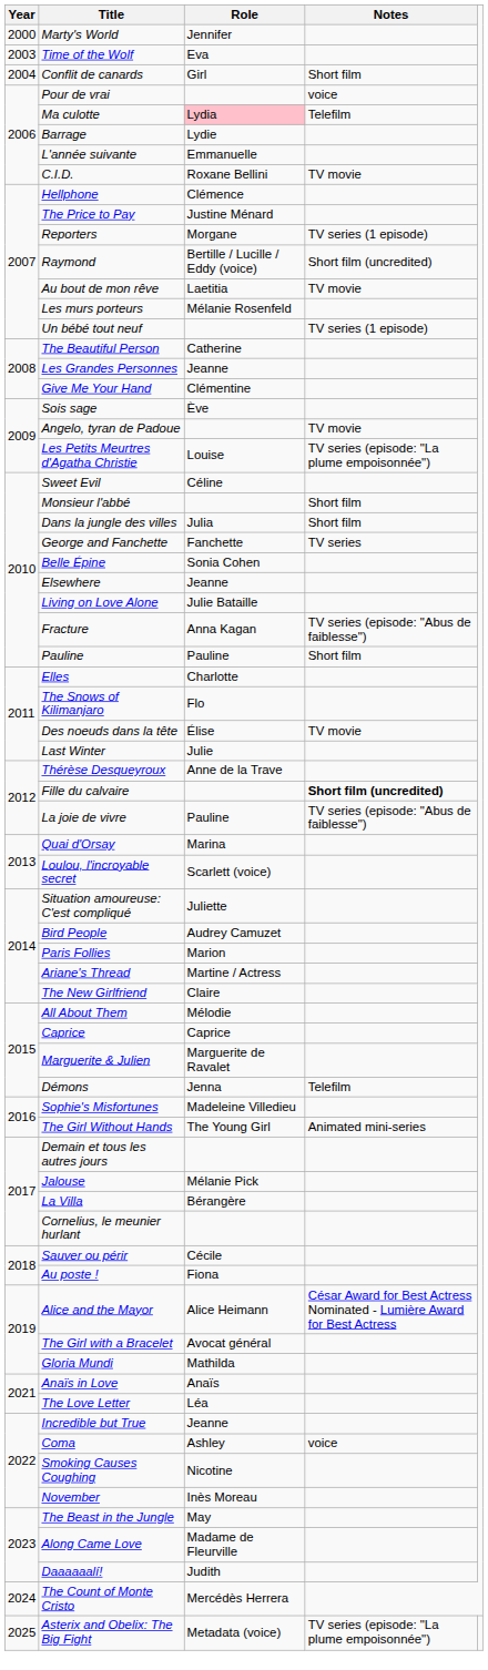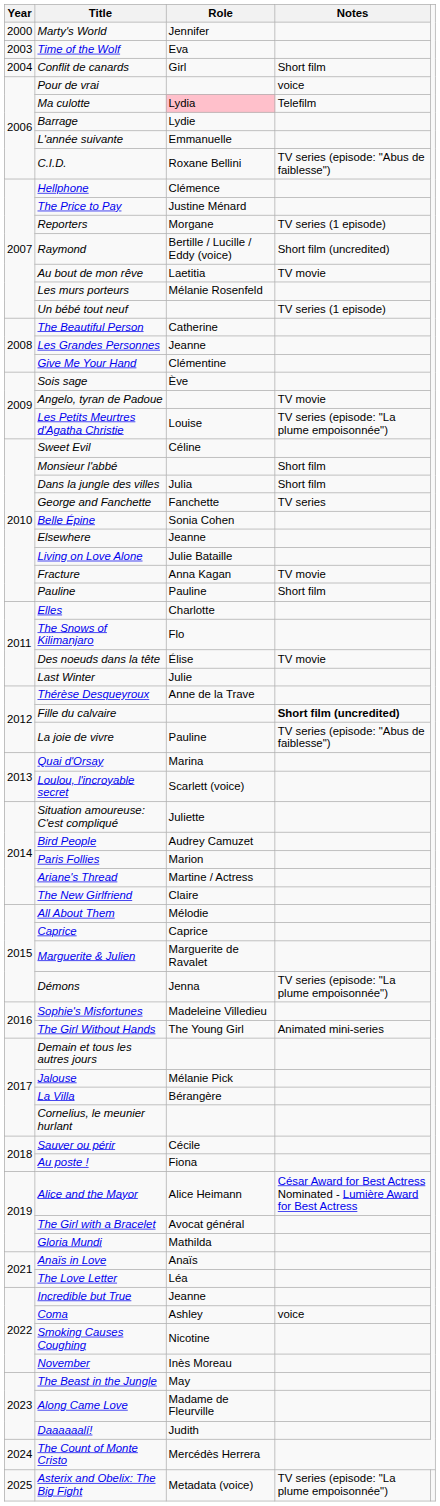 <table class="wikitable sortable">
 <tr>
 <th>Year</th>
 <th>Title</th>
 <th>Role</th>
 <th class="unsortable">Notes</th>
 </tr>
 <tr>
 <td>2000</td>
 <td><em>Marty's World</em></td>
 <td>Jennifer</td>
 <td></td>
 </tr>
 <tr>
 <td>2003</td>
 <td><em><a href='#'>Time of the Wolf</a></em></td>
 <td>Eva</td>
 <td></td>
 </tr>
 <tr>
 <td>2004</td>
 <td><em>Conflit de canards</em></td>
 <td>Girl</td>
 <td>Short film</td>
 </tr>
 <tr>
 <td rowspan="5">2006</td>
 <td><em>Pour de vrai</em></td>
 <td></td>
 <td>voice</td>
 </tr>
 <tr>
 <td><em>Ma culotte</em></td>
 <td style="background: pink;">Lydia</td>
 <td>Telefilm</td>
 </tr>
 <tr>
 <td><em>Barrage</em></td>
 <td>Lydie</td>
 <td></td>
 </tr>
 <tr>
 <td><em>L'année suivante</em></td>
 <td>Emmanuelle</td>
 <td></td>
 </tr>
 <tr>
 <td><em>C.I.D.</em></td>
 <td>Roxane Bellini</td>
-<td>TV movie</td>
+<td>TV series (episode: "Abus de faiblesse")</td>
 </tr>
 <tr>
 <td rowspan="7">2007</td>
 <td><em><a href='#'>Hellphone</a></em></td>
 <td>Clémence</td>
 <td></td>
 </tr>
 <tr>
 <td><em><a href='#'>The Price to Pay</a></em></td>
 <td>Justine Ménard</td>
 <td></td>
 </tr>
 <tr>
 <td><em>Reporters</em></td>
 <td>Morgane</td>
 <td>TV series (1 episode)</td>
 </tr>
 <tr>
 <td><em>Raymond</em></td>
 <td>Bertille / Lucille / Eddy (voice)</td>
 <td>Short film (uncredited)</td>
 </tr>
 <tr>
 <td><em>Au bout de mon rêve</em></td>
 <td>Laetitia</td>
 <td>TV movie</td>
 </tr>
 <tr>
 <td><em>Les murs porteurs</em></td>
 <td>Mélanie Rosenfeld</td>
 <td></td>
 </tr>
 <tr>
 <td><em>Un bébé tout neuf</em></td>
 <td></td>
 <td>TV series (1 episode)</td>
 </tr>
 <tr>
 <td rowspan="3">2008</td>
 <td><em><a href='#'>The Beautiful Person</a></em></td>
 <td>Catherine</td>
 <td></td>
 </tr>
 <tr>
 <td><em><a href='#'>Les Grandes Personnes</a></em></td>
 <td>Jeanne</td>
 <td></td>
 </tr>
 <tr>
 <td><em><a href='#'>Give Me Your Hand</a></em></td>
 <td>Clémentine</td>
 <td></td>
 </tr>
 <tr>
 <td rowspan="3">2009</td>
 <td><em>Sois sage</em></td>
 <td>Ève</td>
 <td></td>
 </tr>
 <tr>
 <td><em>Angelo, tyran de Padoue</em></td>
 <td></td>
 <td>TV movie</td>
 </tr>
 <tr>
 <td><em><a href='#'>Les Petits Meurtres d'Agatha Christie</a></em></td>
 <td>Louise</td>
 <td>TV series (episode: "La plume empoisonnée")</td>
 </tr>
 <tr>
 <td rowspan="9">2010</td>
 <td><em>Sweet Evil</em></td>
 <td>Céline</td>
 <td></td>
 </tr>
 <tr>
 <td><em>Monsieur l'abbé</em></td>
 <td></td>
 <td>Short film</td>
 </tr>
 <tr>
 <td><em>Dans la jungle des villes</em></td>
 <td>Julia</td>
 <td>Short film</td>
 </tr>
 <tr>
 <td><em>George and Fanchette</em></td>
 <td>Fanchette</td>
 <td>TV series</td>
 </tr>
 <tr>
 <td><em><a href='#'>Belle Épine</a></em></td>
 <td>Sonia Cohen</td>
 <td></td>
 </tr>
 <tr>
 <td><em>Elsewhere</em></td>
 <td>Jeanne</td>
 <td></td>
 </tr>
 <tr>
 <td><em><a href='#'>Living on Love Alone</a></em></td>
 <td>Julie Bataille</td>
 <td></td>
 </tr>
 <tr>
 <td><em>Fracture</em></td>
 <td>Anna Kagan</td>
-<td>TV series (episode: "Abus de faiblesse")</td>
+<td>TV movie</td>
 </tr>
 <tr>
 <td><em>Pauline</em></td>
 <td>Pauline</td>
 <td>Short film</td>
 </tr>
 <tr>
 <td rowspan="4">2011</td>
 <td><em><a href='#'>Elles</a></em></td>
 <td>Charlotte</td>
 <td></td>
 </tr>
 <tr>
 <td><em><a href='#'>The Snows of Kilimanjaro</a></em></td>
 <td>Flo</td>
 <td></td>
 </tr>
 <tr>
 <td><em>Des noeuds dans la tête</em></td>
 <td>Élise</td>
 <td>TV movie</td>
 </tr>
 <tr>
 <td><em>Last Winter</em></td>
 <td>Julie</td>
 <td></td>
 </tr>
 <tr>
 <td rowspan="3">2012</td>
 <td><em><a href='#'>Thérèse Desqueyroux</a></em></td>
 <td>Anne de la Trave</td>
 <td></td>
 </tr>
 <tr>
 <td><em>Fille du calvaire</em></td>
 <td></td>
 <td><strong>Short film (uncredited)</strong></td>
 </tr>
 <tr>
 <td><em>La joie de vivre</em></td>
 <td>Pauline</td>
 <td>TV series (episode: "Abus de faiblesse")</td>
 </tr>
 <tr>
 <td rowspan="2">2013</td>
 <td><em><a href='#'>Quai d'Orsay</a></em></td>
 <td>Marina</td>
 <td></td>
 </tr>
 <tr>
 <td><em><a href='#'>Loulou, l'incroyable secret</a></em></td>
 <td>Scarlett (voice)</td>
 <td></td>
 </tr>
 <tr>
 <td rowspan="5">2014</td>
 <td><em>Situation amoureuse: C'est compliqué</em></td>
 <td>Juliette</td>
 <td></td>
 </tr>
 <tr>
 <td><em><a href='#'>Bird People</a></em></td>
 <td>Audrey Camuzet</td>
 <td></td>
 </tr>
 <tr>
 <td><em><a href='#'>Paris Follies</a></em></td>
 <td>Marion</td>
 <td></td>
 </tr>
 <tr>
 <td><em><a href='#'>Ariane's Thread</a></em></td>
 <td>Martine / Actress</td>
 <td></td>
 </tr>
 <tr>
 <td><em><a href='#'>The New Girlfriend</a></em></td>
 <td>Claire</td>
 <td></td>
 </tr>
 <tr>
 <td rowspan="4">2015</td>
 <td><em><a href='#'>All About Them</a></em></td>
 <td>Mélodie</td>
 <td></td>
 </tr>
 <tr>
 <td><em><a href='#'>Caprice</a></em></td>
 <td>Caprice</td>
 <td></td>
 </tr>
 <tr>
 <td><em><a href='#'>Marguerite & Julien</a></em></td>
 <td>Marguerite de Ravalet</td>
 <td></td>
 </tr>
 <tr>
 <td><em>Démons</em></td>
 <td>Jenna</td>
-<td>Telefilm</td>
+<td>TV series (episode: "La plume empoisonnée")</td>
 </tr>
 <tr>
 <td rowspan="2">2016</td>
 <td><em><a href='#'>Sophie's Misfortunes</a></em></td>
 <td>Madeleine Villedieu</td>
 <td></td>
 </tr>
 <tr>
 <td><em><a href='#'>The Girl Without Hands</a></em></td>
 <td>The Young Girl</td>
 <td>Animated mini-series</td>
 </tr>
 <tr>
 <td rowspan="4">2017</td>
 <td><em>Demain et tous les autres jours</em></td>
 <td></td>
 <td></td>
 </tr>
 <tr>
 <td><em><a href='#'>Jalouse</a></em></td>
 <td>Mélanie Pick</td>
 <td></td>
 </tr>
 <tr>
 <td><em><a href='#'>La Villa</a></em></td>
 <td>Bérangère</td>
 <td></td>
 </tr>
 <tr>
 <td><em>Cornelius, le meunier hurlant</em></td>
 <td></td>
 <td></td>
 </tr>
 <tr>
 <td rowspan="2">2018</td>
 <td><em><a href='#'>Sauver ou périr</a></em></td>
 <td>Cécile</td>
 <td></td>
 </tr>
 <tr>
 <td><em><a href='#'>Au poste !</a></em></td>
 <td>Fiona</td>
 <td></td>
 </tr>
 <tr>
 <td rowspan="3">2019</td>
 <td><em><a href='#'>Alice and the Mayor</a></em></td>
 <td>Alice Heimann</td>
 <td><a href='#'>César Award for Best Actress</a><br>Nominated - <a href='#'>Lumière Award for Best Actress</a></td>
 </tr>
 <tr>
 <td><em><a href='#'>The Girl with a Bracelet</a></em></td>
 <td>Avocat général</td>
 <td></td>
 </tr>
 <tr>
 <td><em><a href='#'>Gloria Mundi</a></em></td>
 <td>Mathilda</td>
 <td></td>
 </tr>
 <tr>
 <td rowspan="2">2021</td>
 <td><em><a href='#'>Anaïs in Love</a></em></td>
 <td>Anaïs</td>
 <td></td>
 </tr>
 <tr>
 <td><em><a href='#'>The Love Letter</a></em></td>
 <td>Léa</td>
 <td></td>
 </tr>
 <tr>
 <td rowspan="4">2022</td>
 <td><em><a href='#'>Incredible but True</a></em></td>
 <td>Jeanne</td>
 <td></td>
 </tr>
 <tr>
 <td><em><a href='#'>Coma</a></em></td>
 <td>Ashley</td>
 <td>voice</td>
 </tr>
 <tr>
 <td><em><a href='#'>Smoking Causes Coughing</a></em></td>
 <td>Nicotine</td>
 <td></td>
 </tr>
 <tr>
 <td><em><a href='#'>November</a></em></td>
 <td>Inès Moreau</td>
 <td></td>
 </tr>
 <tr>
 <td rowspan="3">2023</td>
 <td><em><a href='#'>The Beast in the Jungle</a></em></td>
 <td>May</td>
 <td></td>
 </tr>
 <tr>
 <td><em><a href='#'>Along Came Love</a></em></td>
 <td>Madame de Fleurville</td>
 <td></td>
 </tr>
 <tr>
 <td><em><a href='#'>Daaaaaalí!</a></em></td>
 <td>Judith</td>
 <td></td>
 </tr>
 <tr>
 <td rowspan="1">2024</td>
 <td><em><a href='#'>The Count of Monte Cristo</a></em></td>
 <td>Mercédès Herrera</td>
 </tr>
 <tr>
 <td rowspan="1">2025</td>
 <td><em><a href='#'>Asterix and Obelix: The Big Fight</a></em></td>
 <td>Metadata  (voice)</td>
 <td>TV series (episode: "La plume empoisonnée")</td>
 <td></td>
 </tr>
 </table>
